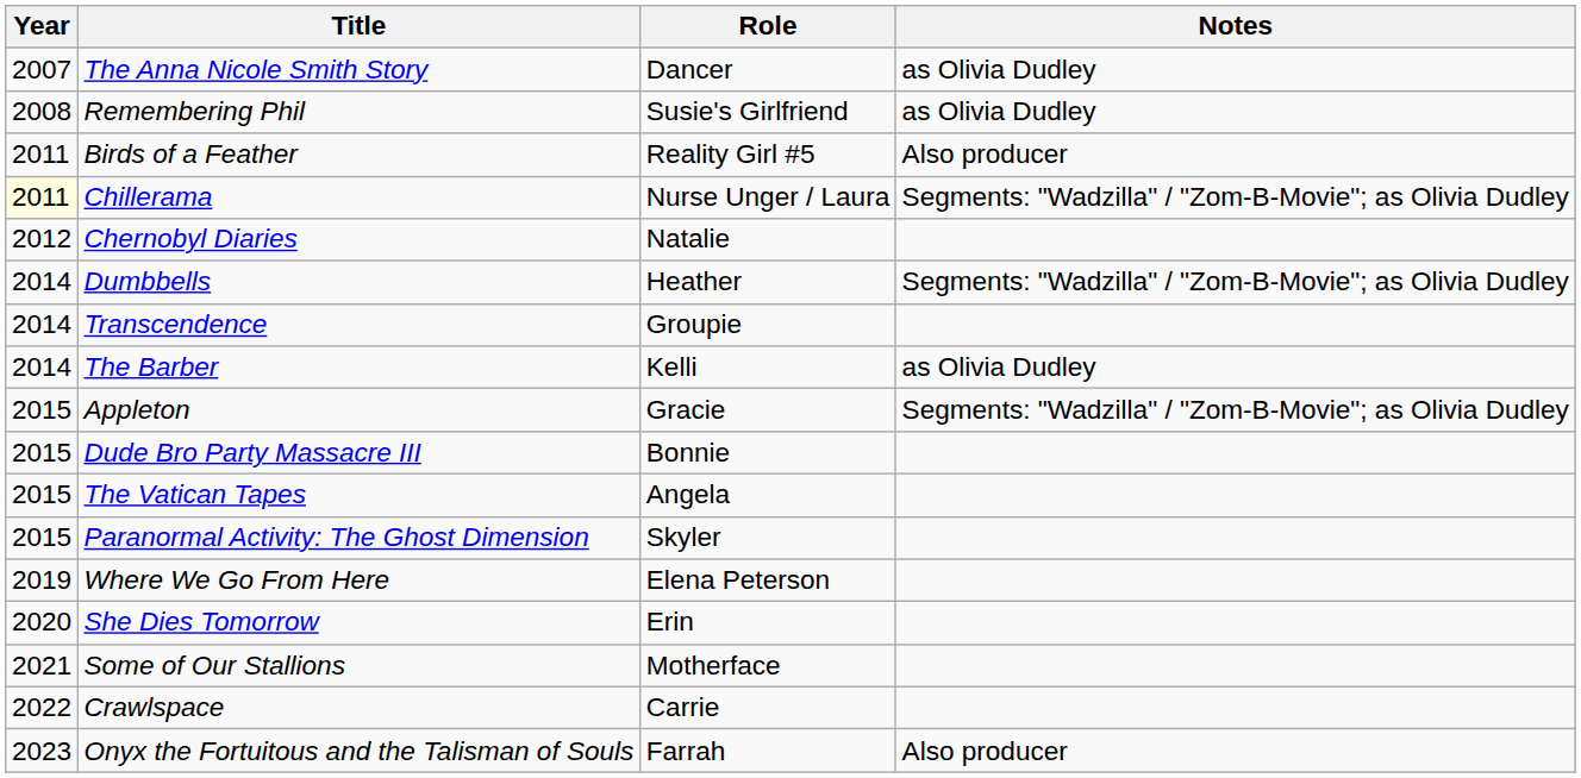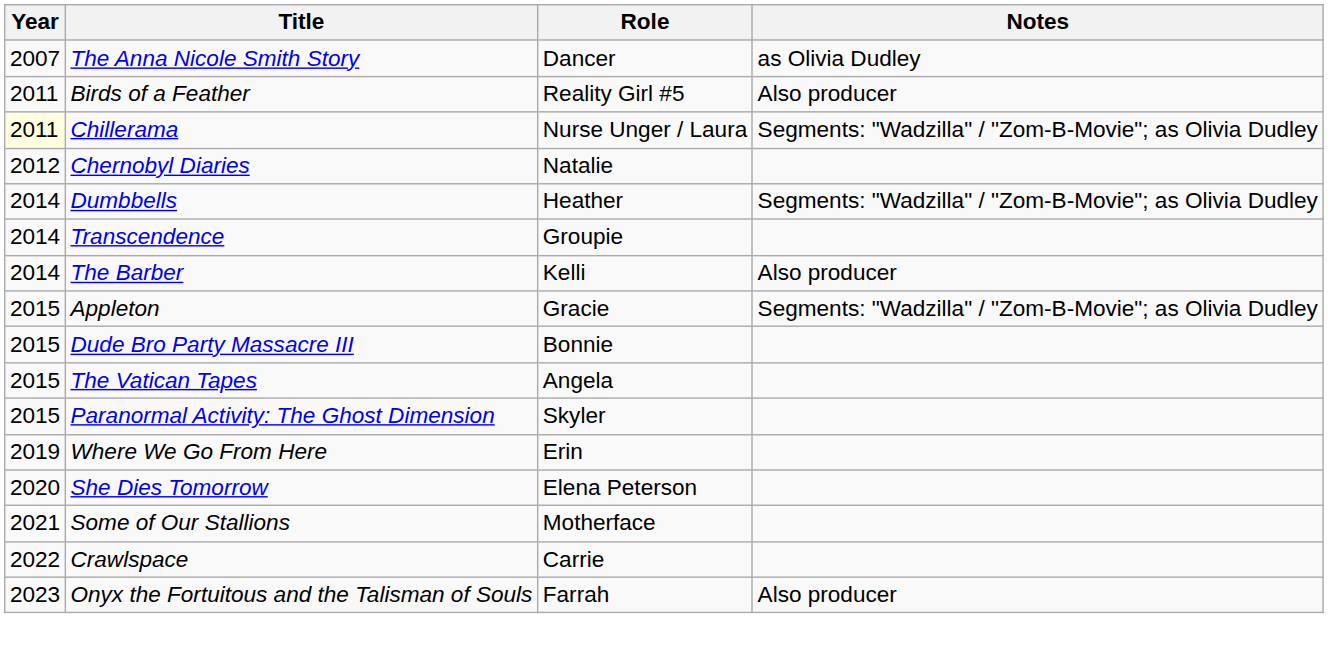 <table class="wikitable sortable">
 <tr>
 <th>Year</th>
 <th>Title</th>
 <th>Role</th>
 <th class="unsortable">Notes</th>
 </tr>
 <tr>
 <td>2007</td>
 <td><em><a href='#'>The Anna Nicole Smith Story</a></em></td>
 <td>Dancer</td>
-<td>as Olivia Dudley</td>
-</tr>
-<tr>
-<td>2008</td>
-<td><em>Remembering Phil</em></td>
-<td>Susie's Girlfriend</td>
 <td>as Olivia Dudley</td>
 </tr>
 <tr>
 <td>2011</td>
 <td><em>Birds of a Feather</em></td>
 <td>Reality Girl #5</td>
 <td>Also producer</td>
 </tr>
 <tr>
 <td style="background: lightyellow;">2011</td>
 <td><em><a href='#'>Chillerama</a></em></td>
 <td>Nurse Unger / Laura</td>
 <td>Segments: "Wadzilla" / "Zom-B-Movie"; as Olivia Dudley</td>
 </tr>
 <tr>
 <td>2012</td>
 <td><em><a href='#'>Chernobyl Diaries</a></em></td>
 <td>Natalie</td>
 <td></td>
 </tr>
 <tr>
 <td>2014</td>
 <td><em><a href='#'>Dumbbells</a></em></td>
 <td>Heather</td>
 <td>Segments: "Wadzilla" / "Zom-B-Movie"; as Olivia Dudley</td>
 </tr>
 <tr>
 <td>2014</td>
 <td><em><a href='#'>Transcendence</a></em></td>
 <td>Groupie</td>
 <td></td>
 </tr>
 <tr>
 <td>2014</td>
 <td><em><a href='#'>The Barber</a></em></td>
 <td>Kelli</td>
-<td>as Olivia Dudley</td>
+<td>Also producer</td>
 </tr>
 <tr>
 <td>2015</td>
 <td><em>Appleton</em></td>
 <td>Gracie</td>
 <td>Segments: "Wadzilla" / "Zom-B-Movie"; as Olivia Dudley</td>
 </tr>
 <tr>
 <td>2015</td>
 <td><em><a href='#'>Dude Bro Party Massacre III</a></em></td>
 <td>Bonnie</td>
 <td></td>
 </tr>
 <tr>
 <td>2015</td>
 <td><em><a href='#'>The Vatican Tapes</a></em></td>
 <td>Angela</td>
 <td></td>
 </tr>
 <tr>
 <td>2015</td>
 <td><em><a href='#'>Paranormal Activity: The Ghost Dimension</a></em></td>
 <td>Skyler</td>
 <td></td>
 </tr>
 <tr>
 <td>2019</td>
 <td><em>Where We Go From Here</em></td>
-<td>Elena Peterson</td>
+<td>Erin</td>
 <td></td>
 </tr>
 <tr>
 <td>2020</td>
 <td><em><a href='#'>She Dies Tomorrow</a></em></td>
-<td>Erin</td>
+<td>Elena Peterson</td>
 <td></td>
 </tr>
 <tr>
 <td>2021</td>
 <td><em>Some of Our Stallions</em></td>
 <td>Motherface</td>
 <td></td>
 </tr>
 <tr>
 <td>2022</td>
 <td><em>Crawlspace</em></td>
 <td>Carrie</td>
 <td></td>
 </tr>
 <tr>
 <td>2023</td>
 <td><em>Onyx the Fortuitous and the Talisman of Souls</em></td>
 <td>Farrah</td>
 <td>Also producer</td>
 </tr>
 </table>
